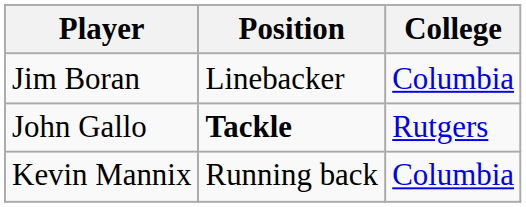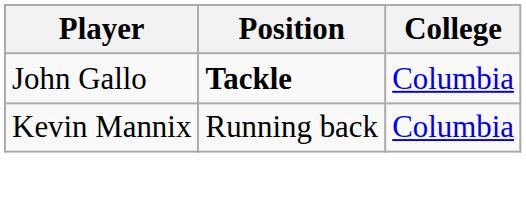 <table class="wikitable">
 <tr>
 <th>Player</th>
 <th>Position</th>
 <th>College</th>
 </tr>
 <tr>
-<td>Jim Boran</td>
-<td>Linebacker</td>
-<td><a href='#'>Columbia</a></td>
-</tr>
-<tr>
 <td>John Gallo</td>
 <td><strong>Tackle</strong></td>
-<td><a href='#'>Rutgers</a></td>
+<td><a href='#'>Columbia</a></td>
 </tr>
 <tr>
 <td>Kevin Mannix</td>
 <td>Running back</td>
 <td><a href='#'>Columbia</a></td>
 </tr>
 </table>
